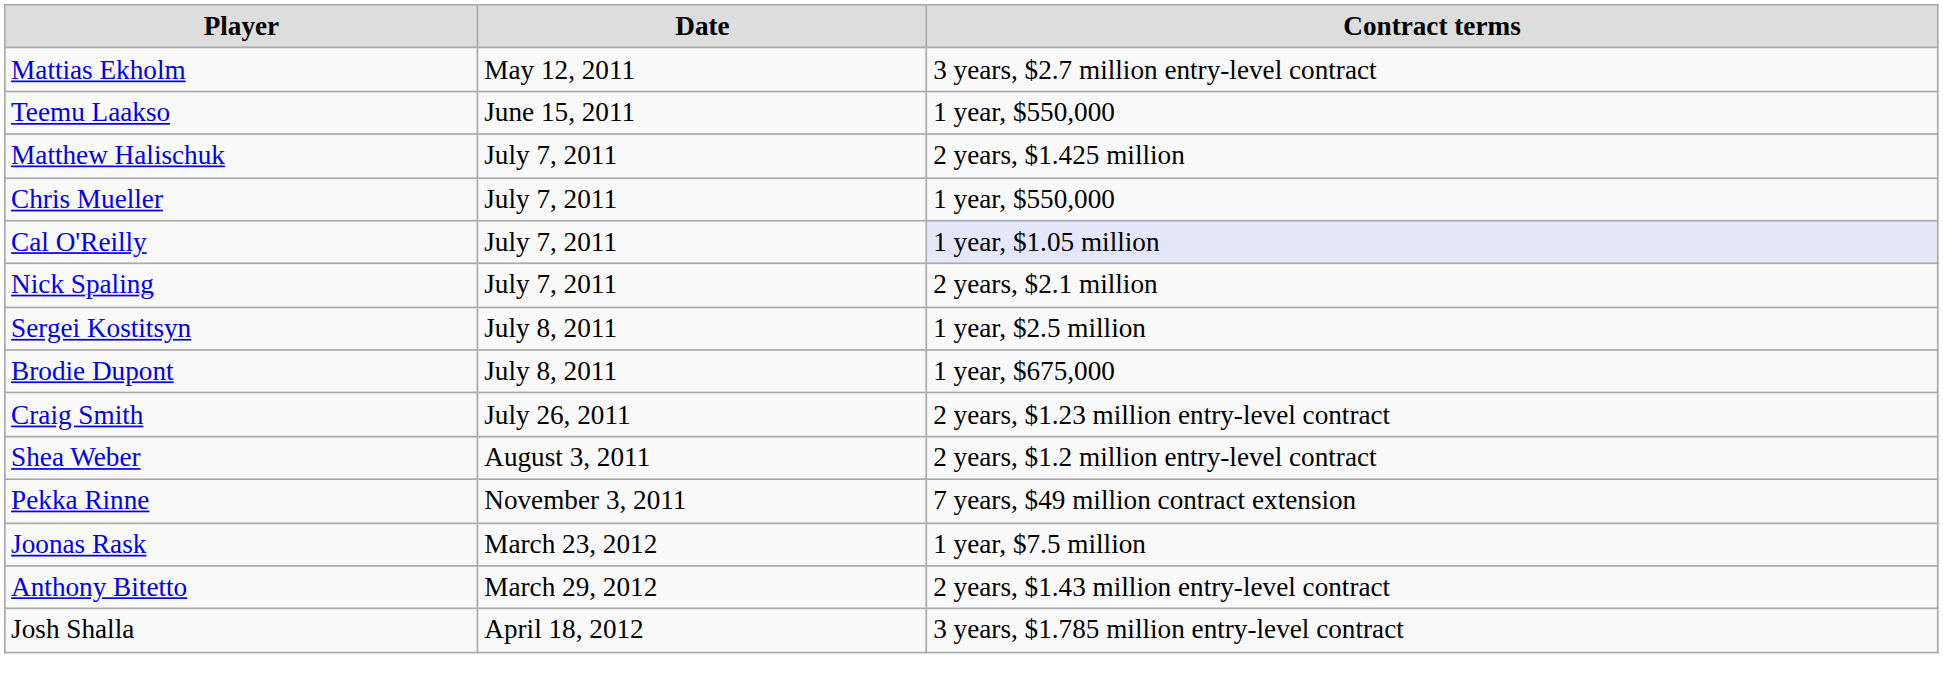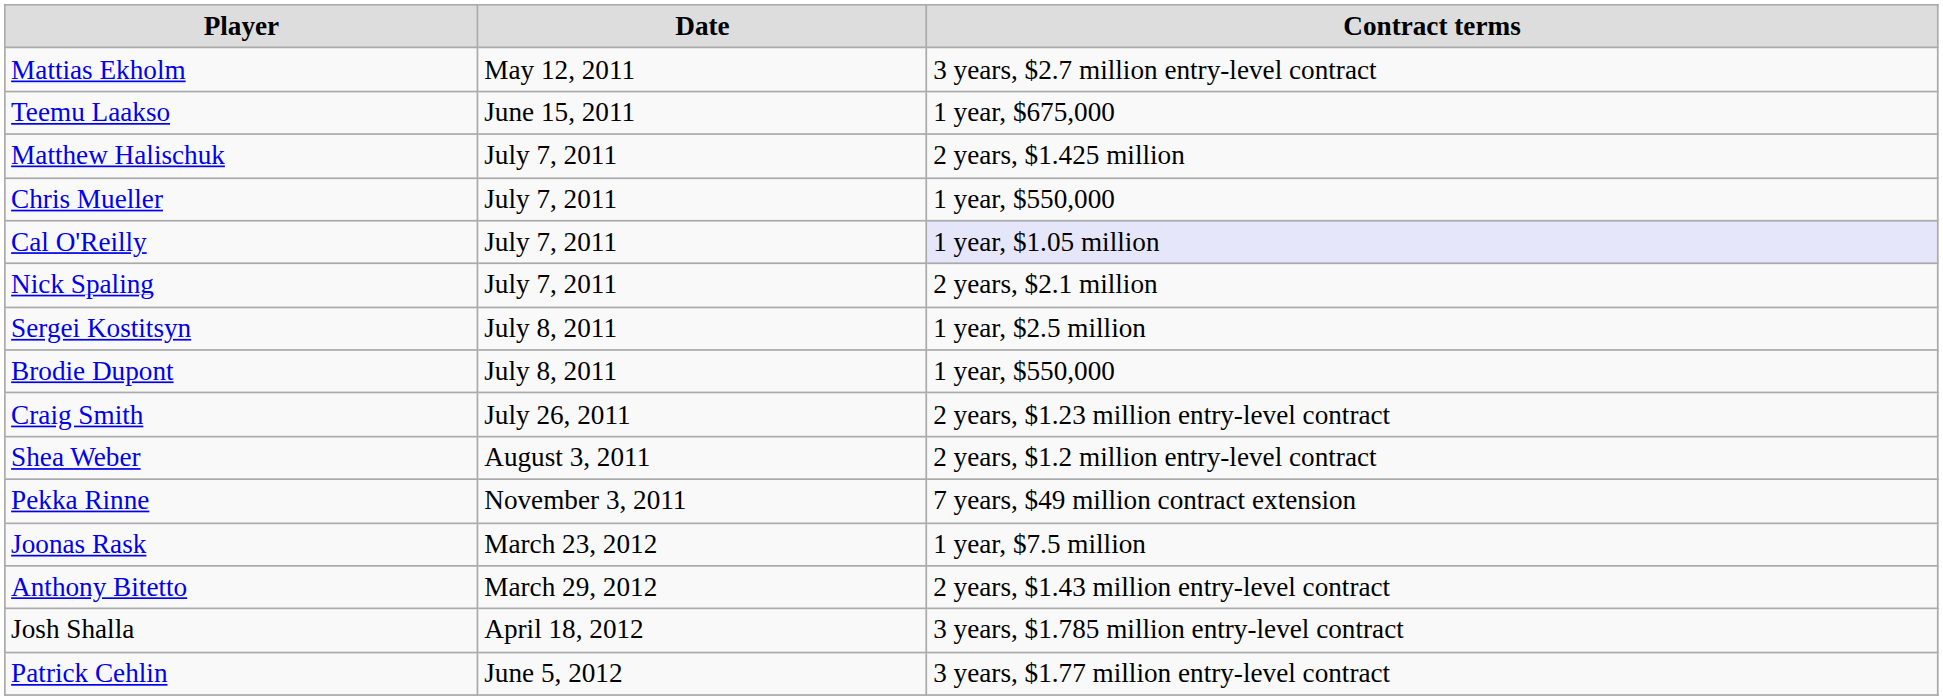 <table class="wikitable" width=90%>
 <tr align="center"  bgcolor="#dddddd">
 <td><strong>Player</strong></td>
 <td><strong>Date</strong></td>
 <td><strong>Contract terms</strong></td>
 </tr>
 <tr>
 <td><a href='#'>Mattias Ekholm</a></td>
 <td>May 12, 2011</td>
 <td>3 years, $2.7 million entry-level contract</td>
 </tr>
 <tr>
 <td><a href='#'>Teemu Laakso</a></td>
 <td>June 15, 2011</td>
-<td>1 year, $550,000</td>
+<td>1 year, $675,000</td>
 </tr>
 <tr>
 <td><a href='#'>Matthew Halischuk</a></td>
 <td>July 7, 2011</td>
 <td>2 years, $1.425 million</td>
 </tr>
 <tr>
 <td><a href='#'>Chris Mueller</a></td>
 <td>July 7, 2011</td>
 <td>1 year, $550,000</td>
 </tr>
 <tr>
 <td><a href='#'>Cal O'Reilly</a></td>
 <td>July 7, 2011</td>
 <td style="background: lavender;">1 year, $1.05 million</td>
 </tr>
 <tr>
 <td><a href='#'>Nick Spaling</a></td>
 <td>July 7, 2011</td>
 <td>2 years, $2.1 million</td>
 </tr>
 <tr>
 <td><a href='#'>Sergei Kostitsyn</a></td>
 <td>July 8, 2011</td>
 <td>1 year, $2.5 million</td>
 </tr>
 <tr>
 <td><a href='#'>Brodie Dupont</a></td>
 <td>July 8, 2011</td>
-<td>1 year, $675,000</td>
+<td>1 year, $550,000</td>
 </tr>
 <tr>
 <td><a href='#'>Craig Smith</a></td>
 <td>July 26, 2011</td>
 <td>2 years, $1.23 million entry-level contract</td>
 </tr>
 <tr>
 <td><a href='#'>Shea Weber</a></td>
 <td>August 3, 2011</td>
 <td>2 years, $1.2 million entry-level contract</td>
 </tr>
 <tr>
 <td><a href='#'>Pekka Rinne</a></td>
 <td>November 3, 2011</td>
 <td>7 years, $49 million contract extension</td>
 </tr>
 <tr>
 <td><a href='#'>Joonas Rask</a></td>
 <td>March 23, 2012</td>
 <td>1 year, $7.5 million</td>
 </tr>
 <tr>
 <td><a href='#'>Anthony Bitetto</a></td>
 <td>March 29, 2012</td>
 <td>2 years, $1.43 million entry-level contract</td>
 </tr>
 <tr>
 <td>Josh Shalla</td>
 <td>April 18, 2012</td>
 <td>3 years, $1.785 million entry-level contract</td>
 </tr>
+<tr>
+<td><a href='#'>Patrick Cehlin</a></td>
+<td>June 5, 2012</td>
+<td>3 years, $1.77 million entry-level contract</td>
+</tr>
 </table>
